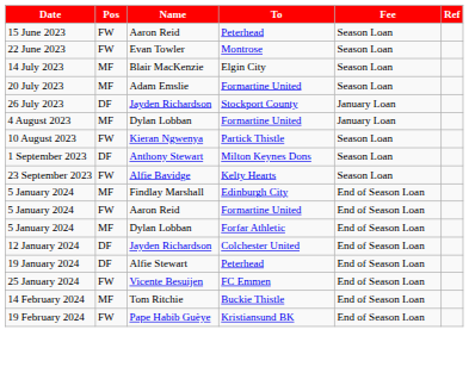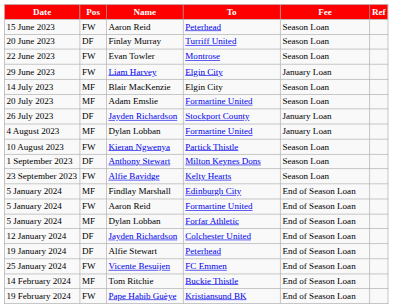 <table class="wikitable"  style="text-align:left; font-size:90%; ">
 <tr>
 <th style="background:#FF0000; color:white; width:150px;">Date</th>
 <th style="background:#FF0000; color:white; width:45px;">Pos</th>
 <th style="background:#FF0000; color:white; width:150px;">Name</th>
 <th style="background:#FF0000; color:white; width:200px;">To</th>
 <th style="background:#FF0000; color:white; width:200px;">Fee</th>
 <th style="background:#FF0000; color:white;" scope="col"><strong>Ref</strong></th>
 </tr>
 <tr>
 <td>15 June 2023</td>
 <td>FW</td>
 <td> Aaron Reid</td>
 <td> <a href='#'>Peterhead</a></td>
 <td>Season Loan</td>
 <td></td>
 </tr>
 <tr>
+<td>20 June 2023</td>
+<td>DF</td>
+<td> Finlay Murray</td>
+<td> <a href='#'>Turriff United</a></td>
+<td>Season Loan</td>
+<td></td>
+</tr>
+<tr>
 <td>22 June 2023</td>
 <td>FW</td>
 <td> Evan Towler</td>
 <td> <a href='#'>Montrose</a></td>
 <td>Season Loan</td>
+<td></td>
+</tr>
+<tr>
+<td>29 June 2023</td>
+<td>FW</td>
+<td> <a href='#'>Liam Harvey</a></td>
+<td> <a href='#'>Elgin City</a></td>
+<td>January Loan</td>
 <td></td>
 </tr>
 <tr>
 <td>14 July 2023</td>
 <td>MF</td>
 <td> Blair MacKenzie</td>
 <td> Elgin City</td>
 <td>Season Loan</td>
 <td></td>
 </tr>
 <tr>
 <td>20 July 2023</td>
 <td>MF</td>
 <td> Adam Emslie</td>
 <td> <a href='#'>Formartine United</a></td>
 <td>Season Loan</td>
 <td></td>
 </tr>
 <tr>
 <td>26 July 2023</td>
 <td>DF</td>
 <td> <a href='#'>Jayden Richardson</a></td>
 <td> <a href='#'>Stockport County</a></td>
 <td>January Loan</td>
 <td></td>
 </tr>
 <tr>
 <td>4 August 2023</td>
 <td>MF</td>
 <td> Dylan Lobban</td>
 <td> <a href='#'>Formartine United</a></td>
 <td>January Loan</td>
 <td></td>
 </tr>
 <tr>
 <td>10 August 2023</td>
 <td>FW</td>
 <td> <a href='#'>Kieran Ngwenya</a></td>
 <td> <a href='#'>Partick Thistle</a></td>
 <td>Season Loan</td>
 <td></td>
 </tr>
 <tr>
 <td>1 September 2023</td>
 <td>DF</td>
 <td> <a href='#'>Anthony Stewart</a></td>
 <td> <a href='#'>Milton Keynes Dons</a></td>
 <td>Season Loan</td>
 <td></td>
 </tr>
 <tr>
 <td>23 September 2023</td>
 <td>FW</td>
 <td> <a href='#'>Alfie Bavidge</a></td>
 <td> <a href='#'>Kelty Hearts</a></td>
 <td>Season Loan</td>
 <td></td>
 </tr>
 <tr>
 <td>5 January 2024</td>
 <td>MF</td>
 <td> Findlay Marshall</td>
 <td> <a href='#'>Edinburgh City</a></td>
 <td>End of Season Loan</td>
 <td></td>
 </tr>
 <tr>
 <td>5 January 2024</td>
 <td>FW</td>
 <td> Aaron Reid</td>
 <td> <a href='#'>Formartine United</a></td>
 <td>End of Season Loan</td>
 <td></td>
 </tr>
 <tr>
 <td>5 January 2024</td>
 <td>MF</td>
 <td> Dylan Lobban</td>
 <td> <a href='#'>Forfar Athletic</a></td>
 <td>End of Season Loan</td>
 <td></td>
 </tr>
 <tr>
 <td>12 January 2024</td>
 <td>DF</td>
 <td> <a href='#'>Jayden Richardson</a></td>
 <td> <a href='#'>Colchester United</a></td>
 <td>End of Season Loan</td>
 <td></td>
 </tr>
 <tr>
 <td>19 January 2024</td>
 <td>DF</td>
 <td> Alfie Stewart</td>
 <td> <a href='#'>Peterhead</a></td>
 <td>End of Season Loan</td>
 <td></td>
 </tr>
 <tr>
 <td>25 January 2024</td>
 <td>FW</td>
 <td> <a href='#'>Vicente Besuijen</a></td>
 <td> <a href='#'>FC Emmen</a></td>
 <td>End of Season Loan</td>
 <td></td>
 </tr>
 <tr>
 <td>14 February 2024</td>
 <td>MF</td>
 <td> Tom Ritchie</td>
 <td> <a href='#'>Buckie Thistle</a></td>
 <td>End of Season Loan</td>
 <td></td>
 </tr>
 <tr>
 <td>19 February 2024</td>
 <td>FW</td>
 <td> <a href='#'>Pape Habib Guèye</a></td>
 <td> <a href='#'>Kristiansund BK</a></td>
 <td>End of Season Loan</td>
 <td></td>
 </tr>
 </table>
